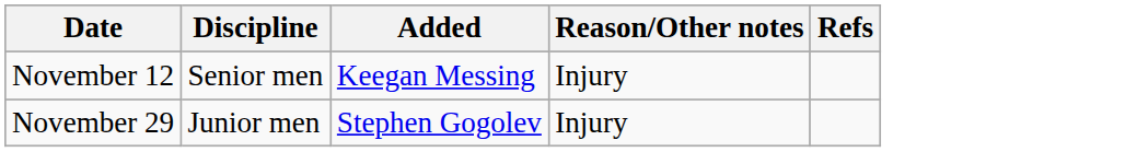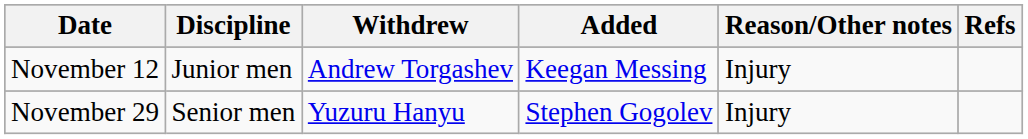 <table class="wikitable sortable">
 <tr>
 <th>Date</th>
 <th>Discipline</th>
+<th>Withdrew</th>
 <th>Added</th>
 <th>Reason/Other notes</th>
 <th>Refs</th>
 </tr>
 <tr>
 <td>November 12</td>
-<td>Senior men</td>
+<td>Junior men</td>
+<td> <a href='#'>Andrew Torgashev</a></td>
 <td> <a href='#'>Keegan Messing</a></td>
 <td>Injury</td>
 <td></td>
 </tr>
 <tr>
 <td>November 29</td>
-<td>Junior men</td>
+<td>Senior men</td>
+<td> <a href='#'>Yuzuru Hanyu</a></td>
 <td> <a href='#'>Stephen Gogolev</a></td>
 <td>Injury</td>
 <td></td>
 </tr>
 </table>
